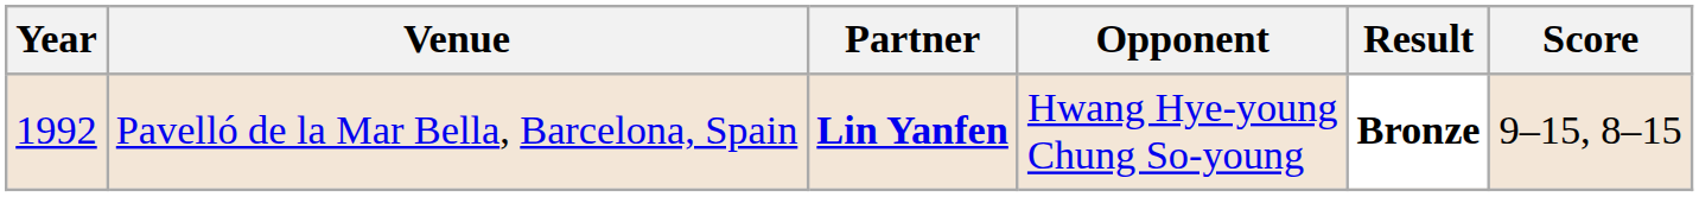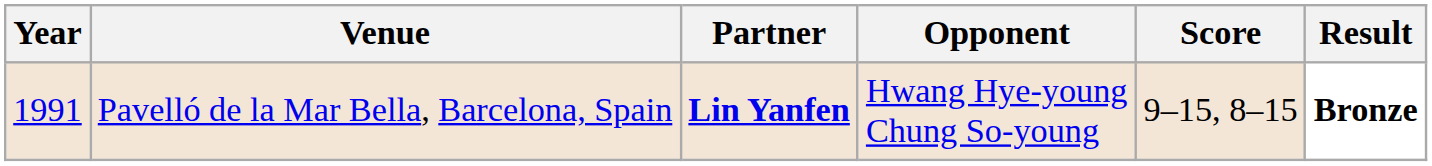 <table class="sortable wikitable" style="font-size: 90%;">
 <tr>
 <th>Year</th>
 <th>Venue</th>
 <th>Partner</th>
 <th>Opponent</th>
+<th>Score</th>
 <th>Result</th>
-<th>Score</th>
 </tr>
 <tr style="background:#F3E6D7">
-<td align="center"><a href='#'>1992</a></td>
+<td align="center"><a href='#'>1991</a></td>
 <td align="left"><a href='#'>Pavelló de la Mar Bella</a>, <a href='#'>Barcelona, Spain</a></td>
 <td align="left"><strong> <a href='#'>Lin Yanfen</a></strong></td>
 <td align="left"> <a href='#'>Hwang Hye-young</a> <br>  <a href='#'>Chung So-young</a></td>
+<td align="left">9–15, 8–15</td>
 <td style="text-align:left; background:white"> <strong>Bronze</strong></td>
-<td align="left">9–15, 8–15</td>
 </tr>
 </table>
